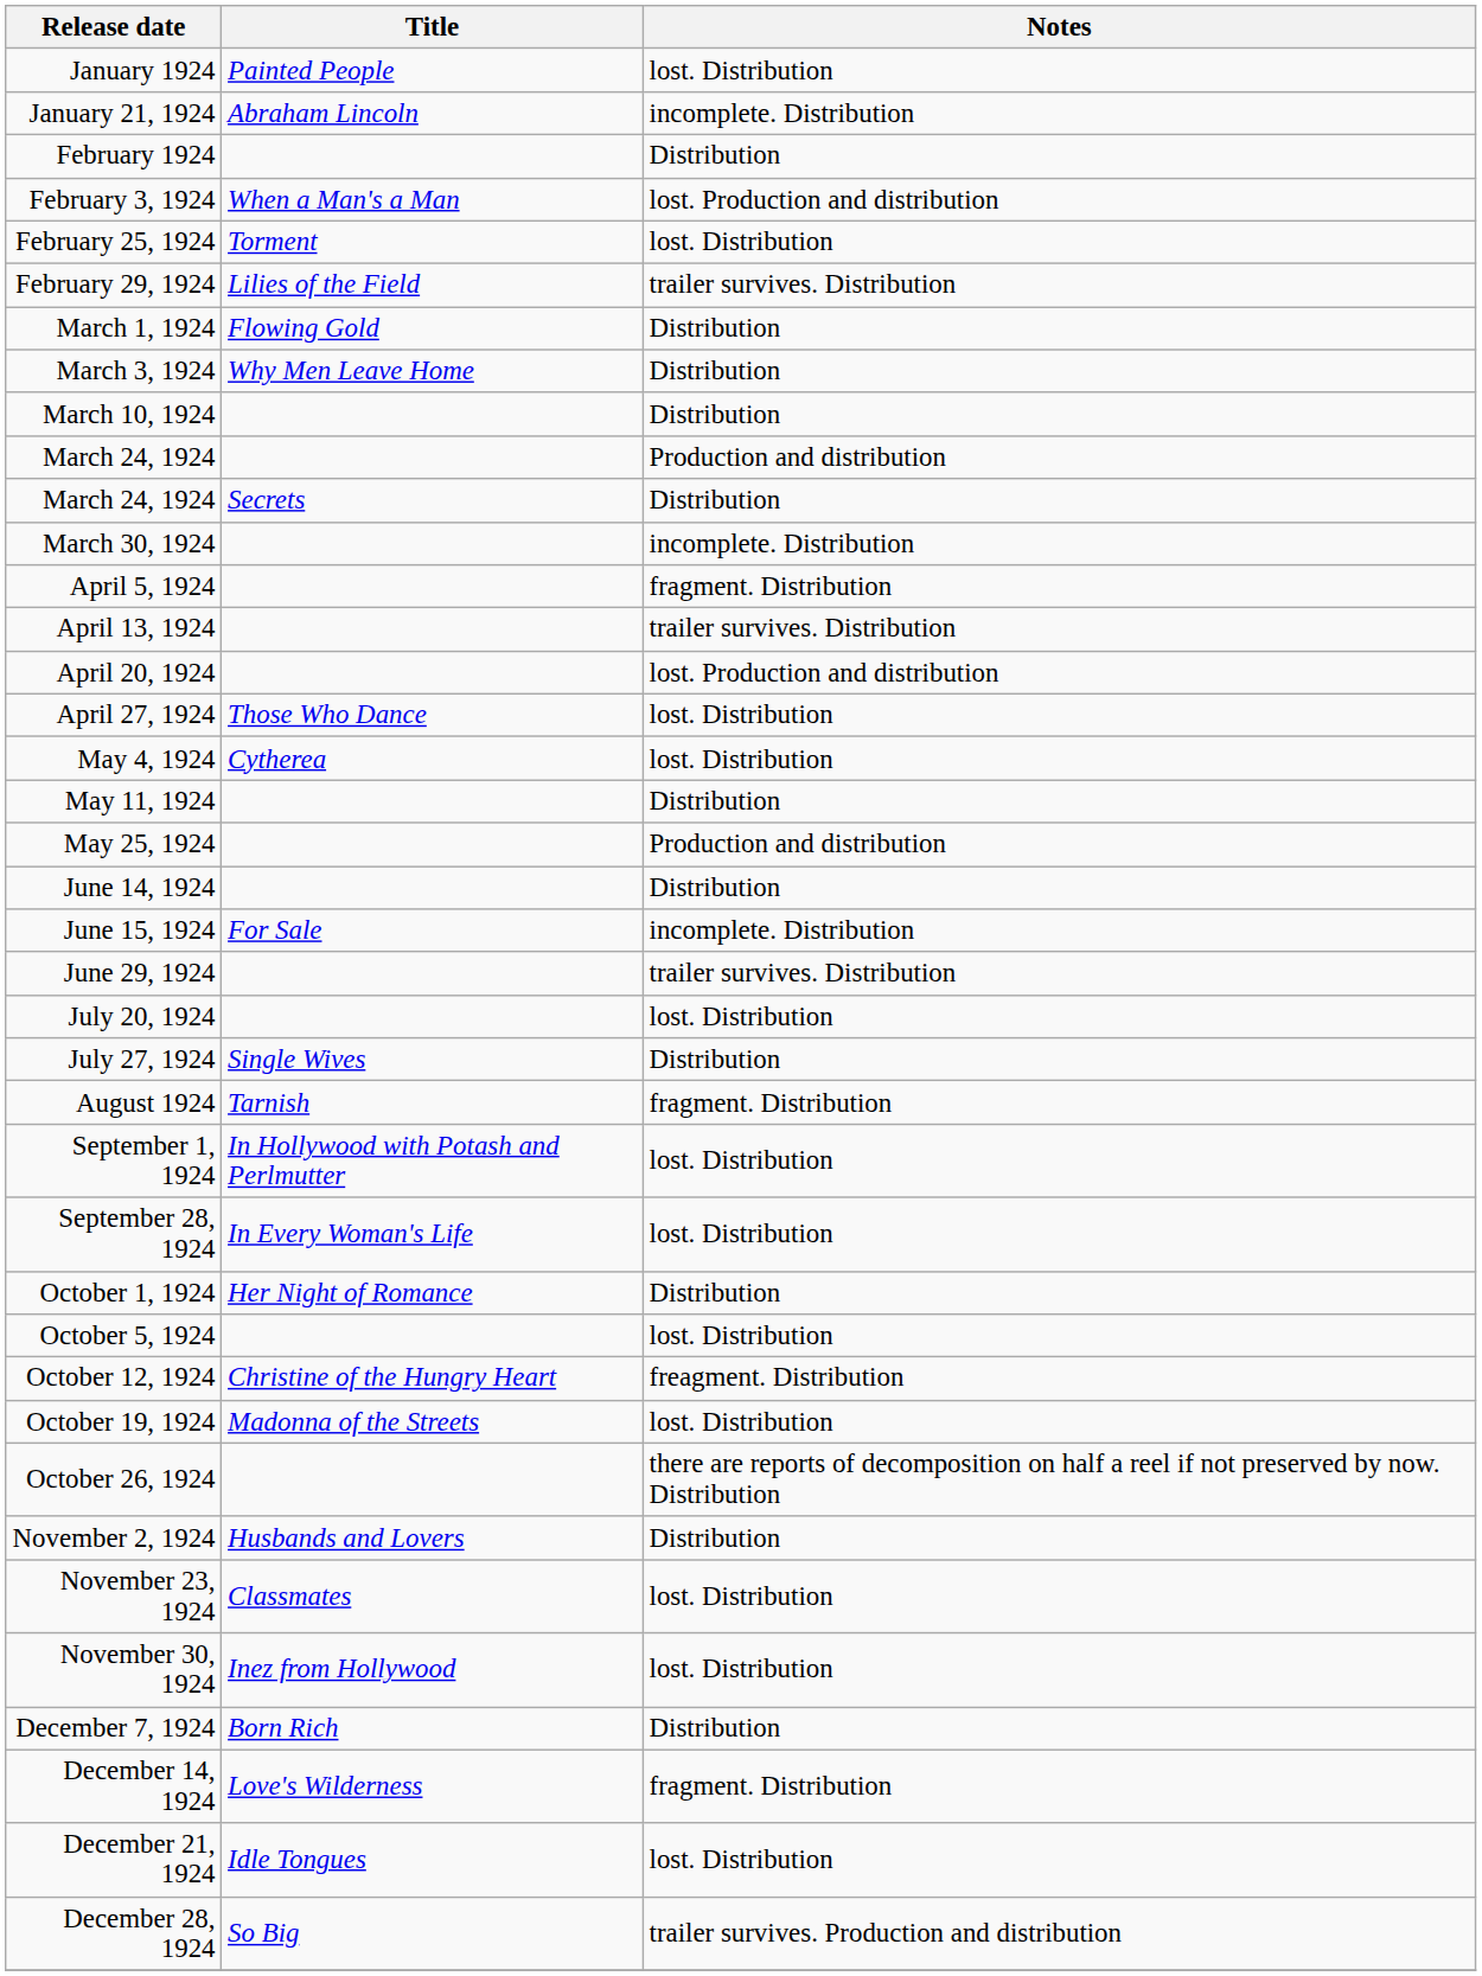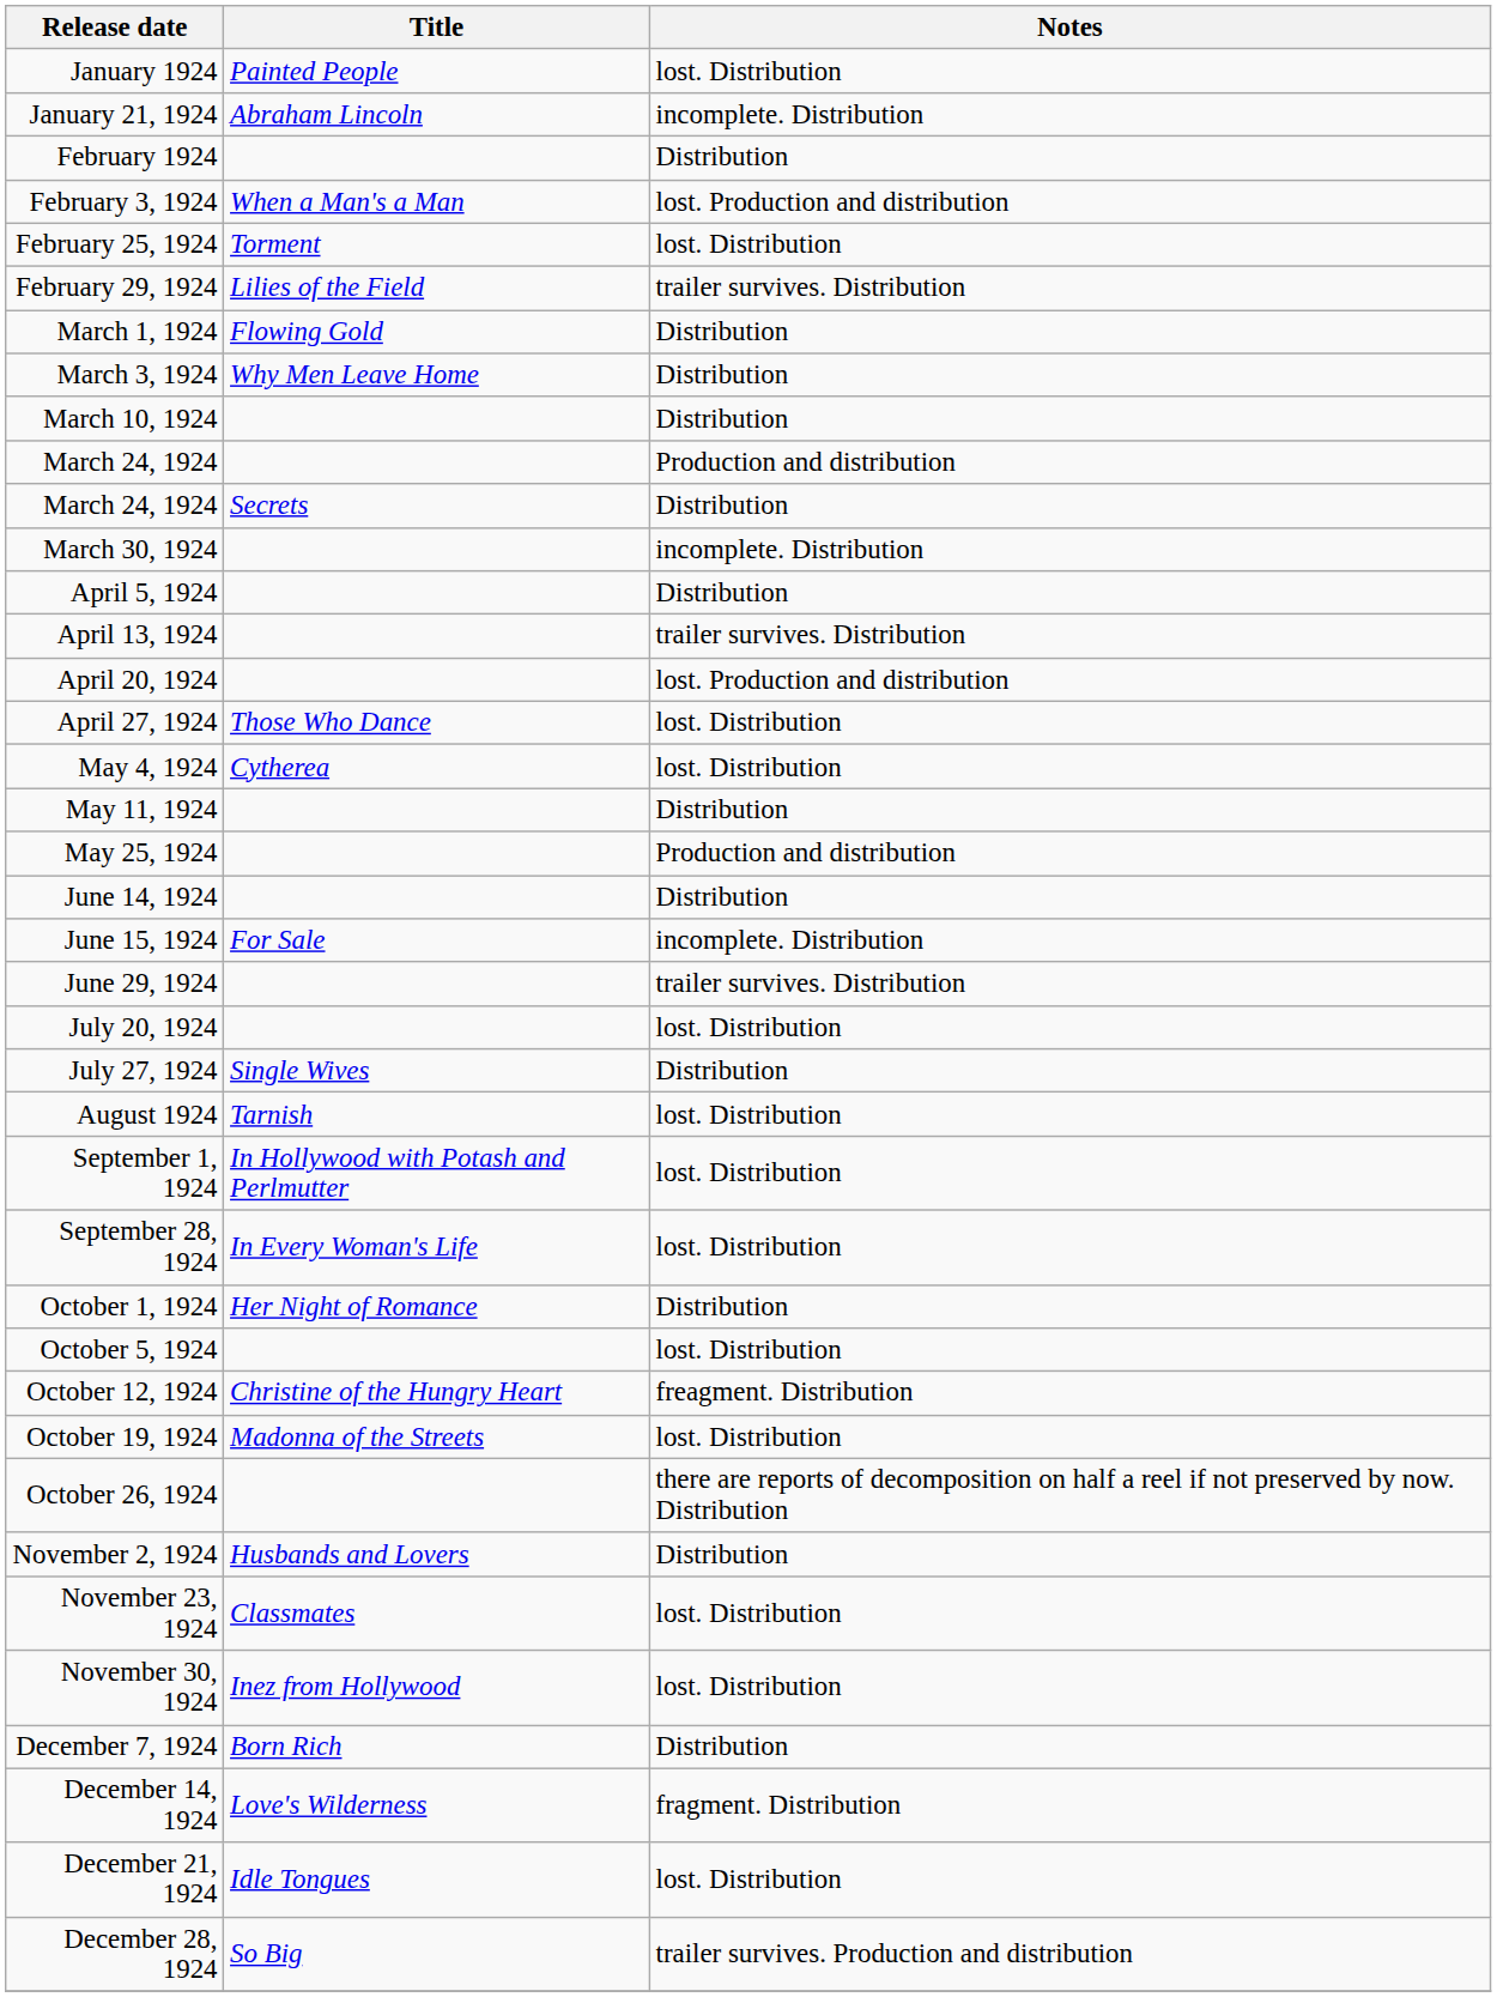 <table class="wikitable sortable">
 <tr>
 <th>Release date</th>
 <th>Title</th>
 <th>Notes</th>
 </tr>
 <tr>
 <td align="right">January 1924</td>
 <td><em><a href='#'>Painted People</a></em></td>
 <td>lost. Distribution</td>
 </tr>
 <tr>
 <td align="right">January 21, 1924</td>
 <td><em><a href='#'>Abraham Lincoln</a></em></td>
 <td>incomplete. Distribution</td>
 </tr>
 <tr>
 <td align="right">February 1924</td>
 <td><em></em></td>
 <td>Distribution</td>
 </tr>
 <tr>
 <td align="right">February 3, 1924</td>
 <td><em><a href='#'>When a Man's a Man</a></em></td>
 <td>lost. Production and distribution</td>
 </tr>
 <tr>
 <td align="right">February 25, 1924</td>
 <td><em><a href='#'>Torment</a></em></td>
 <td>lost. Distribution</td>
 </tr>
 <tr>
 <td align="right">February 29, 1924</td>
 <td><em><a href='#'>Lilies of the Field</a></em></td>
 <td>trailer survives. Distribution</td>
 </tr>
 <tr>
 <td align="right">March 1, 1924</td>
 <td><em><a href='#'>Flowing Gold</a></em></td>
 <td>Distribution</td>
 </tr>
 <tr>
 <td align="right">March 3, 1924</td>
 <td><em><a href='#'>Why Men Leave Home</a></em></td>
 <td>Distribution</td>
 </tr>
 <tr>
 <td align="right">March 10, 1924</td>
 <td><em></em></td>
 <td>Distribution</td>
 </tr>
 <tr>
 <td align="right">March 24, 1924</td>
 <td><em></em></td>
 <td>Production and distribution</td>
 </tr>
 <tr>
 <td align="right">March 24, 1924</td>
 <td><em><a href='#'>Secrets</a></em></td>
 <td>Distribution</td>
 </tr>
 <tr>
 <td align="right">March 30, 1924</td>
 <td><em></em></td>
 <td>incomplete. Distribution</td>
 </tr>
 <tr>
 <td align="right">April 5, 1924</td>
 <td><em></em></td>
-<td>fragment. Distribution</td>
+<td>Distribution</td>
 </tr>
 <tr>
 <td align="right">April 13, 1924</td>
 <td><em></em></td>
 <td>trailer survives. Distribution</td>
 </tr>
 <tr>
 <td align="right">April 20, 1924</td>
 <td><em></em></td>
 <td>lost. Production and distribution</td>
 </tr>
 <tr>
 <td align="right">April 27, 1924</td>
 <td><em><a href='#'>Those Who Dance</a></em></td>
 <td>lost. Distribution</td>
 </tr>
 <tr>
 <td align="right">May 4, 1924</td>
 <td><em><a href='#'>Cytherea</a></em></td>
 <td>lost. Distribution</td>
 </tr>
 <tr>
 <td align="right">May 11, 1924</td>
 <td><em></em></td>
 <td>Distribution</td>
 </tr>
 <tr>
 <td align="right">May 25, 1924</td>
 <td><em></em></td>
 <td>Production and distribution</td>
 </tr>
 <tr>
 <td align="right">June 14, 1924</td>
 <td><em></em></td>
 <td>Distribution</td>
 </tr>
 <tr>
 <td align="right">June 15, 1924</td>
 <td><em><a href='#'>For Sale</a></em></td>
 <td>incomplete. Distribution</td>
 </tr>
 <tr>
 <td align="right">June 29, 1924</td>
 <td><em></em></td>
 <td>trailer survives. Distribution</td>
 </tr>
 <tr>
 <td align="right">July 20, 1924</td>
 <td><em></em></td>
 <td>lost. Distribution</td>
 </tr>
 <tr>
 <td align="right">July 27, 1924</td>
 <td><em><a href='#'>Single Wives</a></em></td>
 <td>Distribution</td>
 </tr>
 <tr>
 <td align="right">August 1924</td>
 <td><em><a href='#'>Tarnish</a></em></td>
-<td>fragment. Distribution</td>
+<td>lost. Distribution</td>
 </tr>
 <tr>
 <td align="right">September 1, 1924</td>
 <td><em><a href='#'>In Hollywood with Potash and Perlmutter</a></em></td>
 <td>lost. Distribution</td>
 </tr>
 <tr>
 <td align="right">September 28, 1924</td>
 <td><em><a href='#'>In Every Woman's Life</a></em></td>
 <td>lost. Distribution</td>
 </tr>
 <tr>
 <td align="right">October 1, 1924</td>
 <td><em><a href='#'>Her Night of Romance</a></em></td>
 <td>Distribution</td>
 </tr>
 <tr>
 <td align="right">October 5, 1924</td>
 <td><em></em></td>
 <td>lost. Distribution</td>
 </tr>
 <tr>
 <td align="right">October 12, 1924</td>
 <td><em><a href='#'>Christine of the Hungry Heart</a></em></td>
 <td>freagment. Distribution</td>
 </tr>
 <tr>
 <td align="right">October 19, 1924</td>
 <td><em><a href='#'>Madonna of the Streets</a></em></td>
 <td>lost. Distribution</td>
 </tr>
 <tr>
 <td align="right">October 26, 1924</td>
 <td><em></em></td>
 <td>there are reports of decomposition on half a reel if not preserved by now. Distribution</td>
 </tr>
 <tr>
 <td align="right">November 2, 1924</td>
 <td><em><a href='#'>Husbands and Lovers</a></em></td>
 <td>Distribution</td>
 </tr>
 <tr>
 <td align="right">November 23, 1924</td>
 <td><em><a href='#'>Classmates</a></em></td>
 <td>lost. Distribution</td>
 </tr>
 <tr>
 <td align="right">November 30, 1924</td>
 <td><em><a href='#'>Inez from Hollywood</a></em></td>
 <td>lost. Distribution</td>
 </tr>
 <tr>
 <td align="right">December 7, 1924</td>
 <td><em><a href='#'>Born Rich</a></em></td>
 <td>Distribution</td>
 </tr>
 <tr>
 <td align="right">December 14, 1924</td>
 <td><em><a href='#'>Love's Wilderness</a></em></td>
 <td>fragment. Distribution</td>
 </tr>
 <tr>
 <td align="right">December 21, 1924</td>
 <td><em><a href='#'>Idle Tongues</a></em></td>
 <td>lost. Distribution</td>
 </tr>
 <tr>
 <td align="right">December 28, 1924</td>
 <td><em><a href='#'>So Big</a></em></td>
 <td>trailer survives. Production and distribution</td>
 </tr>
 <tr>
 </tr>
 </table>
